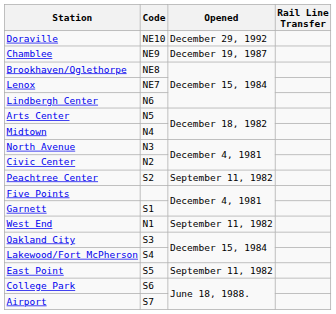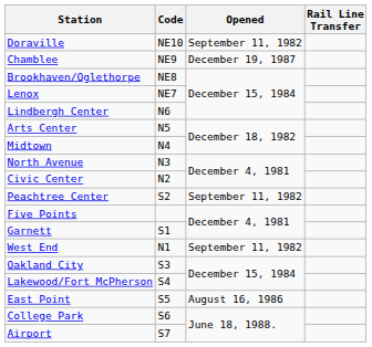 <table class=wikitable>
 <tr>
 <th>Station</th>
 <th>Code</th>
 <th>Opened</th>
 <th>Rail Line<br>Transfer</th>
 </tr>
 <tr>
 <td><a href='#'>Doraville</a></td>
 <td>NE10</td>
-<td>December 29, 1992</td>
+<td>September 11, 1982</td>
 <td></td>
 </tr>
 <tr>
 <td><a href='#'>Chamblee</a></td>
 <td>NE9</td>
 <td>December 19, 1987</td>
 <td></td>
 </tr>
 <tr>
 <td><a href='#'>Brookhaven/Oglethorpe</a></td>
 <td>NE8</td>
 <td rowspan="3">December 15, 1984</td>
 <td></td>
 </tr>
 <tr>
 <td><a href='#'>Lenox</a></td>
 <td>NE7</td>
 <td></td>
 </tr>
 <tr>
 <td><a href='#'>Lindbergh Center</a></td>
 <td>N6</td>
 <td></td>
 </tr>
 <tr>
 <td><a href='#'>Arts Center</a></td>
 <td>N5</td>
 <td rowspan="2">December 18, 1982</td>
 <td></td>
 </tr>
 <tr>
 <td><a href='#'>Midtown</a></td>
 <td>N4</td>
 <td></td>
 </tr>
 <tr>
 <td><a href='#'>North Avenue</a></td>
 <td>N3</td>
 <td rowspan="2">December 4, 1981</td>
 <td></td>
 </tr>
 <tr>
 <td><a href='#'>Civic Center</a>  </td>
 <td>N2</td>
 <td></td>
 </tr>
 <tr>
 <td><a href='#'>Peachtree Center</a></td>
 <td>S2</td>
 <td>September 11, 1982</td>
 <td></td>
 </tr>
 <tr>
 <td><a href='#'>Five Points</a></td>
 <td></td>
 <td rowspan="2">December 4, 1981</td>
 <td></td>
 </tr>
 <tr>
 <td><a href='#'>Garnett</a></td>
 <td>S1</td>
 <td></td>
 </tr>
 <tr>
 <td><a href='#'>West End</a></td>
 <td>N1</td>
 <td>September 11, 1982</td>
 <td></td>
 </tr>
 <tr>
 <td><a href='#'>Oakland City</a></td>
 <td>S3</td>
 <td rowspan="2">December 15, 1984</td>
 <td></td>
 </tr>
 <tr>
 <td><a href='#'>Lakewood/Fort McPherson</a></td>
 <td>S4</td>
 <td></td>
 </tr>
 <tr>
 <td><a href='#'>East Point</a></td>
 <td>S5</td>
-<td>September 11, 1982</td>
+<td>August 16, 1986</td>
 <td></td>
 </tr>
 <tr>
 <td><a href='#'>College Park</a></td>
 <td>S6</td>
 <td rowspan="2">June 18, 1988.</td>
 <td></td>
 </tr>
 <tr>
 <td><a href='#'>Airport</a></td>
 <td>S7</td>
 <td></td>
 </tr>
 </table>
